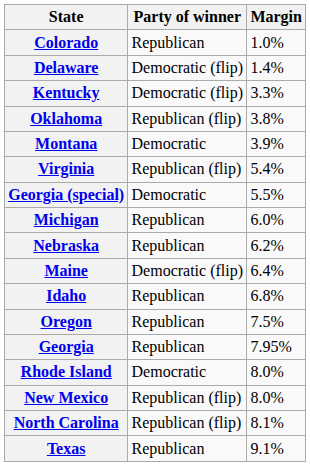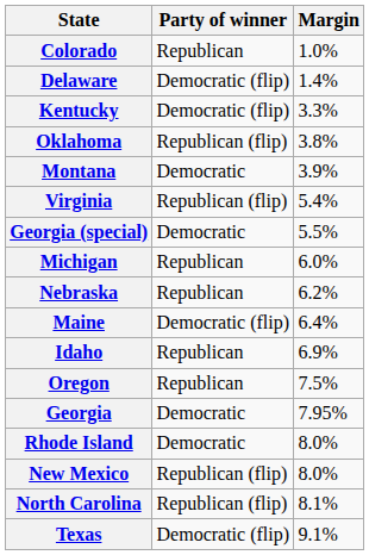 <table class="wikitable sortable">
 <tr>
 <th>State</th>
 <th>Party of winner</th>
 <th>Margin</th>
 </tr>
 <tr>
 <th><a href='#'>Colorado</a></th>
 <td data-sort-value=1 >Republican</td>
 <td>1.0%</td>
 </tr>
 <tr>
 <th><a href='#'>Delaware</a></th>
 <td data-sort-value=1 >Democratic (flip)</td>
 <td>1.4%</td>
 </tr>
 <tr>
 <th><a href='#'>Kentucky</a></th>
 <td data-sort-value=1 >Democratic (flip)</td>
 <td>3.3%</td>
 </tr>
 <tr>
 <th><a href='#'>Oklahoma</a></th>
 <td data-sort-value=1 >Republican (flip)</td>
 <td>3.8%</td>
 </tr>
 <tr>
 <th><a href='#'>Montana</a></th>
 <td data-sort-value=1 >Democratic</td>
 <td>3.9%</td>
 </tr>
 <tr>
 <th><a href='#'>Virginia</a></th>
 <td data-sort-value=1 >Republican (flip)</td>
 <td>5.4%</td>
 </tr>
 <tr>
 <th><a href='#'>Georgia (special)</a></th>
 <td data-sort-value=-1 >Democratic</td>
 <td>5.5%</td>
 </tr>
 <tr>
 <th><a href='#'>Michigan</a></th>
 <td data-sort-value=1 >Republican</td>
 <td>6.0%</td>
 </tr>
 <tr>
 <th><a href='#'>Nebraska</a></th>
 <td data-sort-value=1 >Republican</td>
 <td>6.2%</td>
 </tr>
 <tr>
 <th><a href='#'>Maine</a></th>
 <td data-sort-value=1 >Democratic (flip)</td>
 <td>6.4%</td>
 </tr>
 <tr>
 <th><a href='#'>Idaho</a></th>
 <td data-sort-value=1 >Republican</td>
-<td>6.8%</td>
+<td>6.9%</td>
 </tr>
 <tr>
 <th><a href='#'>Oregon</a></th>
 <td data-sort-value=1 >Republican</td>
 <td>7.5%</td>
 </tr>
 <tr>
 <th><a href='#'>Georgia</a></th>
-<td data-sort-value=1 >Republican</td>
+<td data-sort-value=1 >Democratic</td>
 <td>7.95%</td>
 </tr>
 <tr>
 <th><a href='#'>Rhode Island</a></th>
 <td data-sort-value=1 >Democratic</td>
 <td>8.0%</td>
 </tr>
 <tr>
 <th><a href='#'>New Mexico</a></th>
 <td data-sort-value=1 >Republican (flip)</td>
 <td>8.0%</td>
 </tr>
 <tr>
 <th><a href='#'>North Carolina</a></th>
 <td data-sort-value=1 >Republican (flip)</td>
 <td>8.1%</td>
 </tr>
 <tr>
 <th><a href='#'>Texas</a></th>
-<td data-sort-value=1 >Republican</td>
+<td data-sort-value=1 >Democratic (flip)</td>
 <td>9.1%</td>
 </tr>
 </table>
